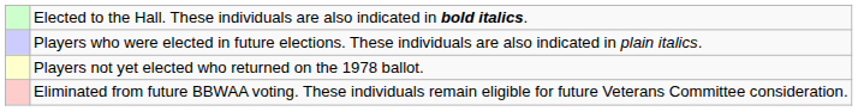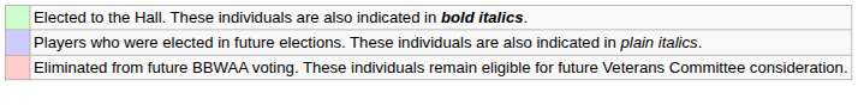 <table class="wikitable">
 <tr>
 <td bgcolor="#ccffcc">    </td>
 <td>Elected to the Hall. These individuals are also indicated in <strong><em>bold italics</em></strong>.</td>
 </tr>
 <tr>
 <td bgcolor="#ccccff">    </td>
 <td>Players who were elected in future elections. These individuals are also indicated in <em>plain italics</em>.</td>
 </tr>
 <tr>
-<td bgcolor="#ffffcc">    </td>
-<td>Players not yet elected who returned on the 1978 ballot.</td>
-</tr>
-<tr>
 <td bgcolor="#ffcccc">    </td>
 <td>Eliminated from future BBWAA voting. These individuals remain eligible for future Veterans Committee consideration.</td>
 </tr>
 </table>
